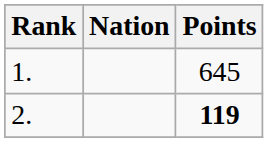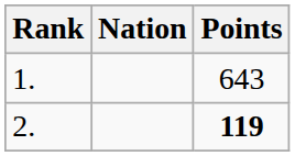 <table class="wikitable sortable">
 <tr>
 <th>Rank</th>
 <th>Nation</th>
 <th>Points</th>
 </tr>
 <tr>
 <td>1.</td>
 <td></td>
-<td align=center>645</td>
+<td align=center>643</td>
 </tr>
 <tr>
 <td>2.</td>
 <td></td>
 <td align=center><strong>119</strong></td>
 </tr>
 </table>
